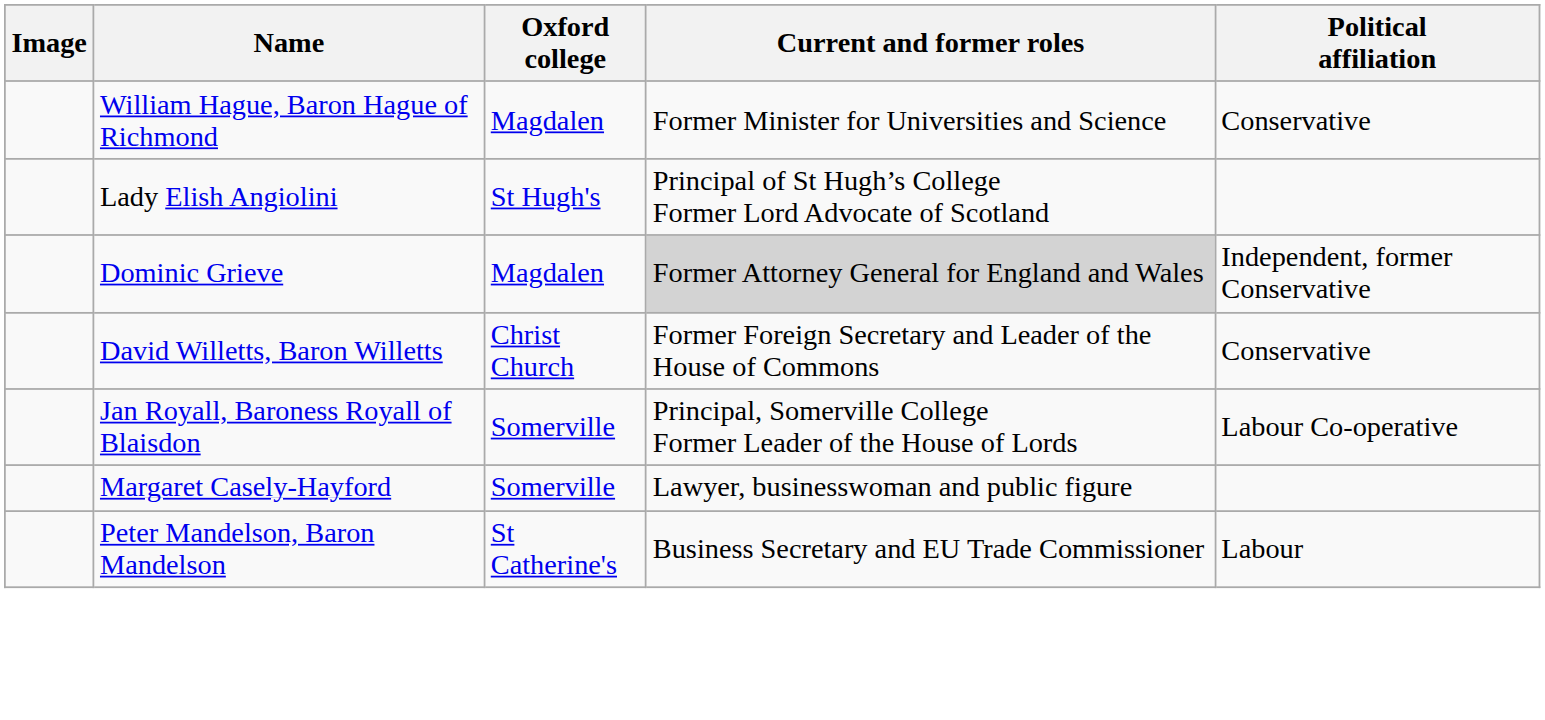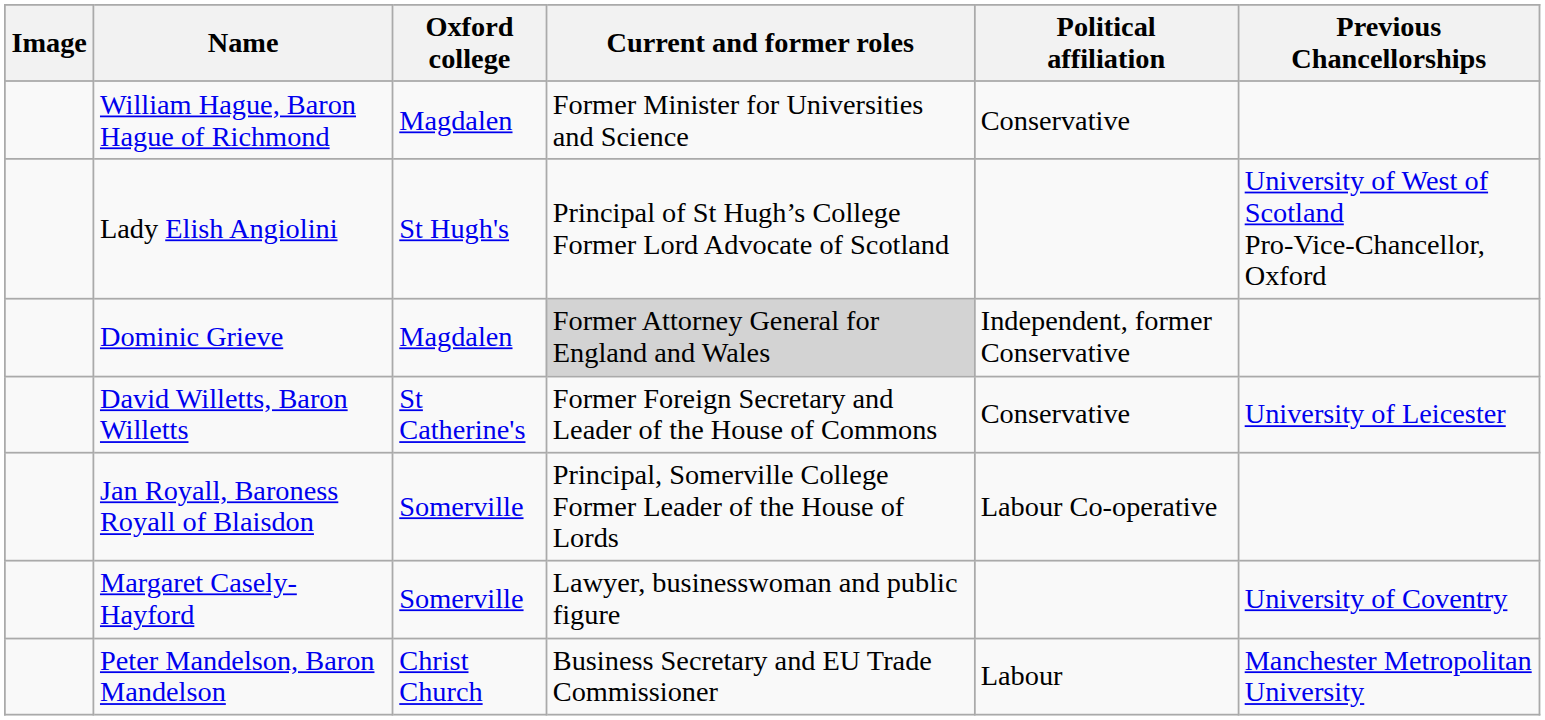 <table class="wikitable sortable">
 <tr>
 <th>Image</th>
 <th>Name</th>
 <th>Oxford<br>college</th>
 <th>Current and former roles</th>
 <th>Political<br>affiliation</th>
+<th>Previous Chancellorships</th>
 </tr>
 <tr>
 <td></td>
 <td><a href='#'> William Hague, Baron Hague of Richmond</a></td>
 <td><a href='#'>Magdalen</a></td>
 <td>Former Minister for Universities and Science</td>
 <td>Conservative</td>
+<td></td>
 </tr>
 <tr>
 <td></td>
 <td>Lady <a href='#'>Elish Angiolini</a></td>
 <td><a href='#'>St Hugh's</a></td>
 <td>Principal of St Hugh’s College<br>Former Lord Advocate of Scotland</td>
 <td></td>
+<td><a href='#'>University of West of Scotland</a><br>Pro-Vice-Chancellor, Oxford</td>
 </tr>
 <tr>
 <td></td>
 <td><a href='#'>Dominic Grieve</a></td>
 <td><a href='#'>Magdalen</a></td>
 <td style="background: lightgrey;">Former Attorney General for England and Wales</td>
 <td>Independent, former Conservative</td>
+<td></td>
 </tr>
 <tr>
 <td></td>
 <td><a href='#'>David Willetts, Baron Willetts</a></td>
-<td><a href='#'>Christ Church</a></td>
+<td><a href='#'>St Catherine's</a></td>
 <td>Former Foreign Secretary and Leader of the House of Commons</td>
 <td>Conservative</td>
+<td><a href='#'>University of Leicester</a></td>
 </tr>
 <tr>
 <td></td>
 <td><a href='#'>Jan Royall, Baroness Royall of Blaisdon</a></td>
 <td><a href='#'>Somerville</a></td>
 <td>Principal, Somerville College<br>Former Leader of the House of Lords</td>
 <td>Labour Co-operative</td>
+<td></td>
 </tr>
 <tr>
 <td></td>
 <td><a href='#'>Margaret Casely-Hayford</a></td>
 <td><a href='#'>Somerville</a></td>
 <td>Lawyer, businesswoman and public figure</td>
 <td></td>
+<td><a href='#'>University of Coventry</a></td>
 </tr>
 <tr>
 <td></td>
 <td><a href='#'>Peter Mandelson, Baron Mandelson</a></td>
-<td><a href='#'>St Catherine's</a></td>
+<td><a href='#'>Christ Church</a></td>
 <td>Business Secretary and EU Trade Commissioner</td>
 <td>Labour</td>
+<td><a href='#'>Manchester Metropolitan University</a></td>
 </tr>
 </table>
